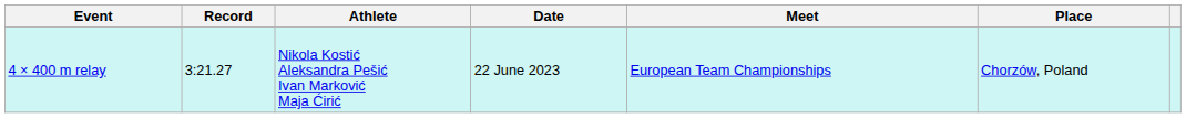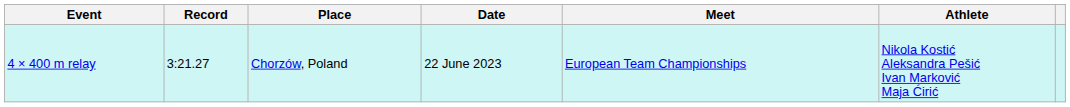 <table class="wikitable" style="font-size:95%; width: 100%;">
 <tr>
 <th>Event</th>
 <th>Record</th>
-<th>Athlete</th>
+<th>Place</th>
 <th>Date</th>
 <th>Meet</th>
-<th>Place</th>
+<th>Athlete</th>
 <th></th>
 </tr>
 <tr bgcolor="#CEF6F5">
 <td><a href='#'>4 × 400 m relay</a></td>
 <td>3:21.27</td>
-<td><br><a href='#'>Nikola Kostić</a><br><a href='#'>Aleksandra Pešić</a><br><a href='#'>Ivan Marković</a><br><a href='#'>Maja Ćirić</a></td>
+<td><a href='#'>Chorzów</a>, Poland</td>
 <td>22 June 2023</td>
 <td><a href='#'>European Team Championships</a></td>
-<td><a href='#'>Chorzów</a>, Poland</td>
+<td><br><a href='#'>Nikola Kostić</a><br><a href='#'>Aleksandra Pešić</a><br><a href='#'>Ivan Marković</a><br><a href='#'>Maja Ćirić</a></td>
 <td></td>
 </tr>
 </table>
